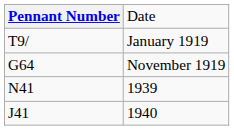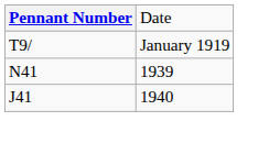 <table class="wikitable" style="text-align:left">
 <tr>
 <th><a href='#'>Pennant Number</a></th>
 <td>Date</td>
 </tr>
 <tr>
 <td>T9/</td>
 <td>January 1919</td>
 </tr>
 <tr>
-<td>G64</td>
-<td>November 1919</td>
-</tr>
-<tr>
 <td>N41</td>
 <td>1939</td>
 </tr>
 <tr>
 <td>J41</td>
 <td>1940</td>
 </tr>
 </table>
